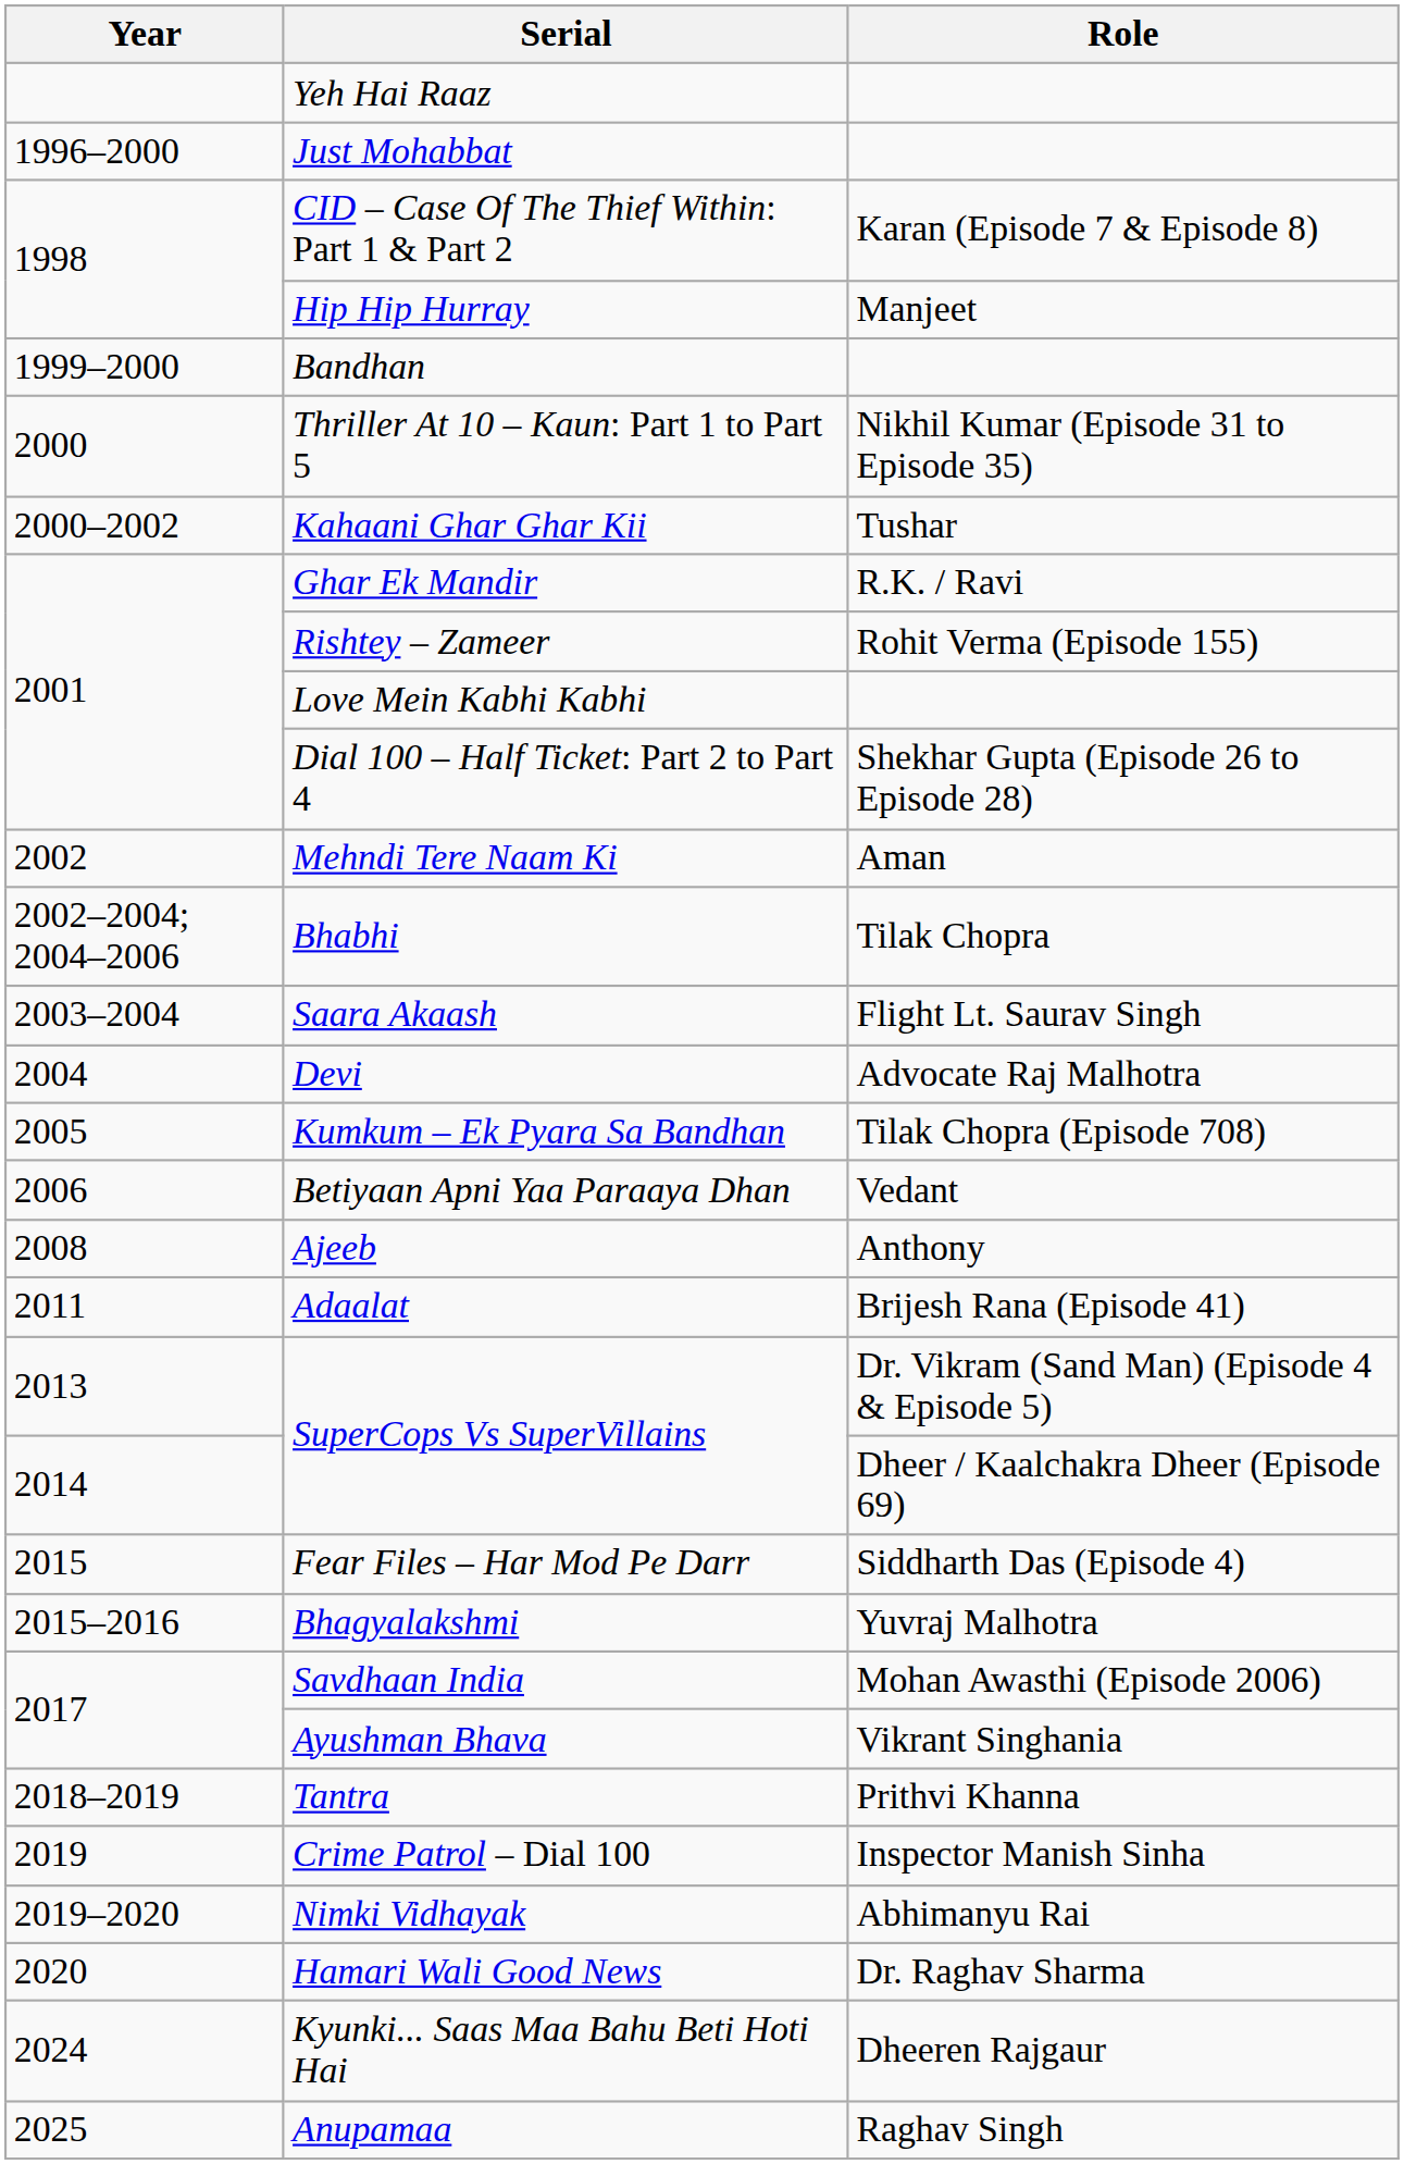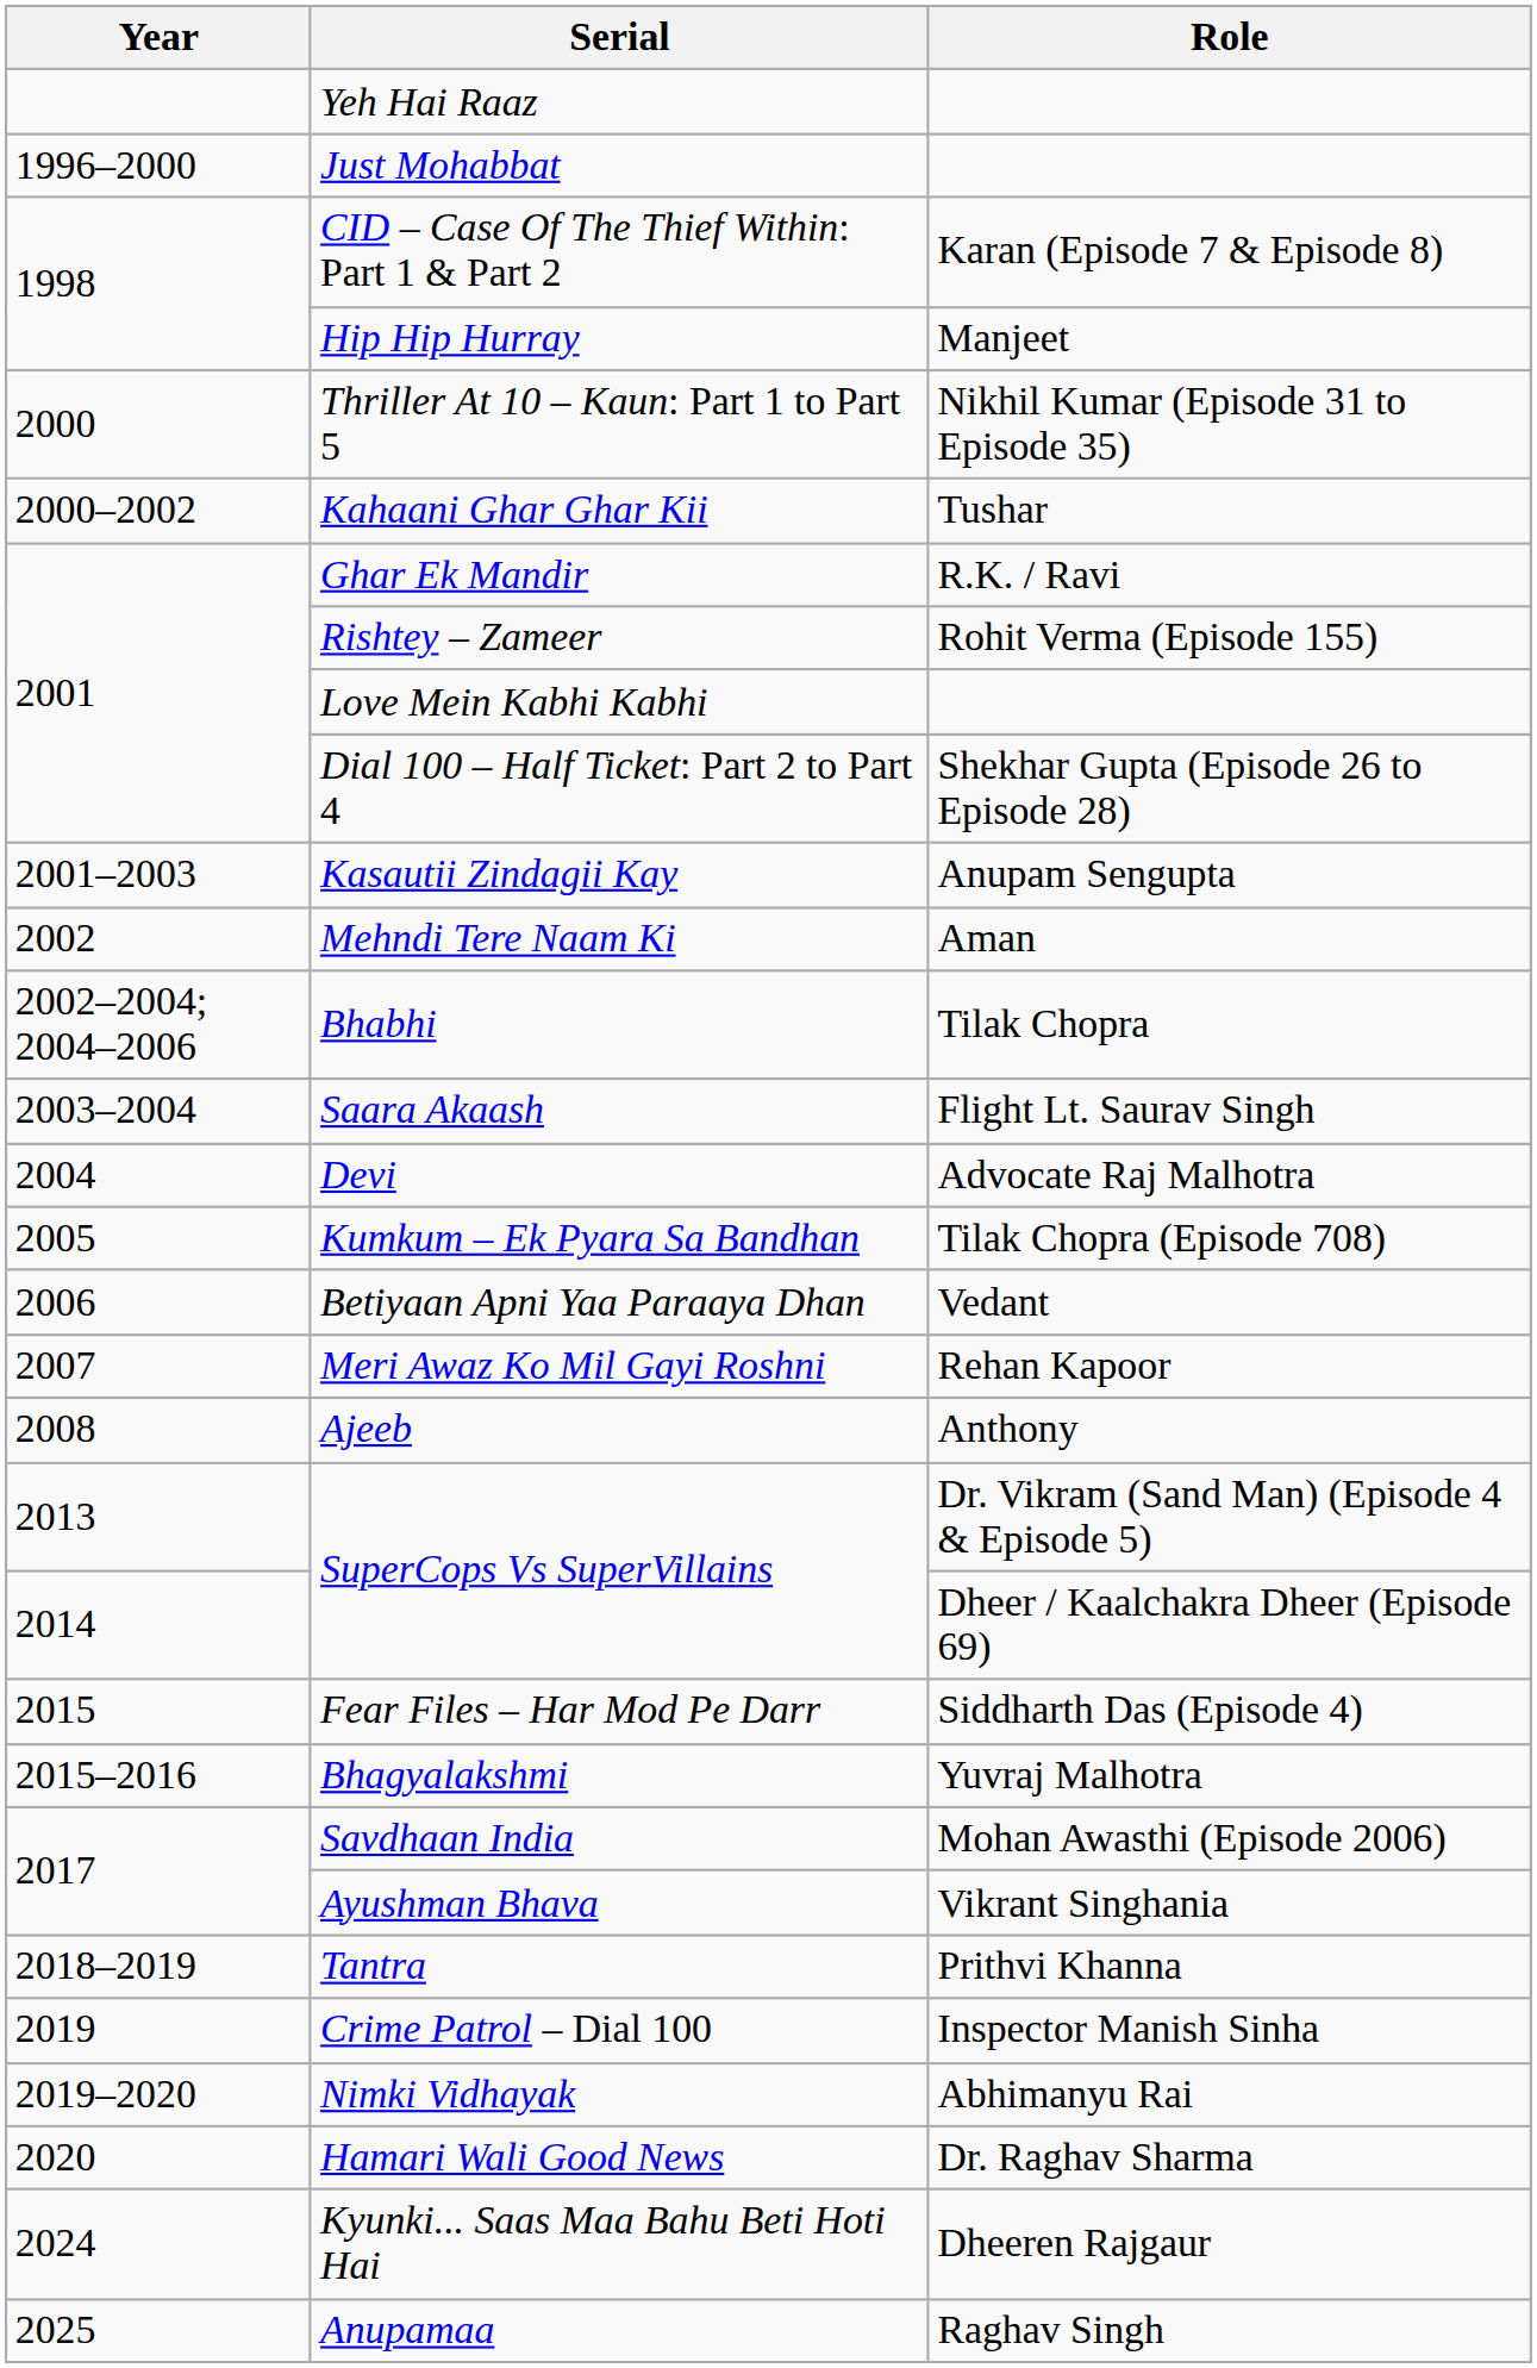 <table class="wikitable sortable">
 <tr>
 <th>Year</th>
 <th>Serial</th>
 <th>Role</th>
 </tr>
 <tr>
 <td></td>
 <td><em>Yeh Hai Raaz</em></td>
 <td></td>
 </tr>
 <tr>
 <td>1996–2000</td>
 <td><em><a href='#'>Just Mohabbat</a></em></td>
 <td></td>
 </tr>
 <tr>
 <td rowspan = "2">1998</td>
 <td><em><a href='#'>CID</a></em> – <em>Case Of The Thief Within</em>: Part 1 & Part 2</td>
 <td>Karan (Episode 7 & Episode 8)</td>
 </tr>
 <tr>
 <td><em><a href='#'>Hip Hip Hurray</a></em></td>
 <td>Manjeet</td>
-</tr>
-<tr>
-<td>1999–2000</td>
-<td><em>Bandhan</em></td>
-<td></td>
 </tr>
 <tr>
 <td>2000</td>
 <td><em>Thriller At 10</em> – <em>Kaun</em>: Part 1 to Part 5</td>
 <td>Nikhil Kumar (Episode 31 to Episode 35)</td>
 </tr>
 <tr>
 <td>2000–2002</td>
 <td><em><a href='#'>Kahaani Ghar Ghar Kii</a></em></td>
 <td>Tushar</td>
 </tr>
 <tr>
 <td rowspan = "4">2001</td>
 <td><em> <a href='#'>Ghar Ek Mandir</a></em></td>
 <td>R.K. / Ravi</td>
 </tr>
 <tr>
 <td><em><a href='#'>Rishtey</a></em> – <em>Zameer</em></td>
 <td>Rohit Verma (Episode 155)</td>
 </tr>
 <tr>
 <td><em>Love Mein Kabhi Kabhi</em></td>
 <td></td>
 </tr>
 <tr>
 <td><em>Dial 100</em> – <em>Half Ticket</em>: Part 2 to Part 4</td>
 <td>Shekhar Gupta (Episode 26 to Episode 28)</td>
+</tr>
+<tr>
+<td>2001–2003</td>
+<td><em><a href='#'>Kasautii Zindagii Kay</a></em></td>
+<td>Anupam Sengupta</td>
 </tr>
 <tr>
 <td>2002</td>
 <td><em><a href='#'>Mehndi Tere Naam Ki</a></em></td>
 <td>Aman</td>
 </tr>
 <tr>
 <td>2002–2004; 2004–2006</td>
 <td><em><a href='#'>Bhabhi</a></em></td>
 <td>Tilak Chopra</td>
 </tr>
 <tr>
 <td>2003–2004</td>
 <td><em><a href='#'>Saara Akaash</a></em></td>
 <td>Flight Lt. Saurav Singh</td>
 </tr>
 <tr>
 <td>2004</td>
 <td><em><a href='#'>Devi</a></em></td>
 <td>Advocate Raj Malhotra</td>
 </tr>
 <tr>
 <td>2005</td>
 <td><em><a href='#'>Kumkum – Ek Pyara Sa Bandhan</a></em></td>
 <td>Tilak Chopra (Episode 708)</td>
 </tr>
 <tr>
 <td>2006</td>
 <td><em>Betiyaan Apni Yaa Paraaya Dhan</em></td>
 <td>Vedant</td>
 </tr>
 <tr>
+<td>2007</td>
+<td><em><a href='#'>Meri Awaz Ko Mil Gayi Roshni</a></em></td>
+<td>Rehan Kapoor</td>
+</tr>
+<tr>
 <td>2008</td>
 <td><em><a href='#'>Ajeeb</a></em></td>
 <td>Anthony</td>
-</tr>
-<tr>
-<td>2011</td>
-<td><em><a href='#'>Adaalat</a></em></td>
-<td>Brijesh Rana (Episode 41)</td>
 </tr>
 <tr>
 <td>2013</td>
 <td rowspan="2"><em><a href='#'>SuperCops Vs SuperVillains</a></em></td>
 <td>Dr. Vikram (Sand Man) (Episode 4 & Episode 5)</td>
 </tr>
 <tr>
 <td>2014</td>
 <td>Dheer / Kaalchakra Dheer (Episode 69)</td>
 </tr>
 <tr>
 <td>2015</td>
 <td><em>Fear Files – Har Mod Pe Darr</em></td>
 <td>Siddharth Das (Episode 4)</td>
 </tr>
 <tr>
 <td>2015–2016</td>
 <td><em><a href='#'>Bhagyalakshmi</a></em></td>
 <td>Yuvraj Malhotra</td>
 </tr>
 <tr>
 <td rowspan = "2">2017</td>
 <td><em><a href='#'>Savdhaan India</a></em></td>
 <td>Mohan Awasthi (Episode 2006)</td>
 </tr>
 <tr>
 <td><em><a href='#'>Ayushman Bhava</a></em></td>
 <td>Vikrant Singhania</td>
 </tr>
 <tr>
 <td>2018–2019</td>
 <td><em><a href='#'>Tantra</a></em></td>
 <td>Prithvi Khanna</td>
 </tr>
 <tr>
 <td>2019</td>
 <td><em><a href='#'>Crime Patrol</a></em> – Dial 100</td>
 <td>Inspector Manish Sinha</td>
 </tr>
 <tr>
 <td>2019–2020</td>
 <td><em><a href='#'>Nimki Vidhayak</a></em></td>
 <td>Abhimanyu Rai</td>
 </tr>
 <tr>
 <td>2020</td>
 <td><em><a href='#'>Hamari Wali Good News</a></em></td>
 <td>Dr. Raghav Sharma</td>
 </tr>
 <tr>
 <td>2024</td>
 <td><em>Kyunki... Saas Maa Bahu Beti Hoti Hai</em></td>
 <td>Dheeren Rajgaur</td>
 </tr>
 <tr>
 <td>2025</td>
 <td><em><a href='#'>Anupamaa</a></em></td>
 <td>Raghav Singh</td>
 </tr>
 <tr>
 </tr>
 </table>
